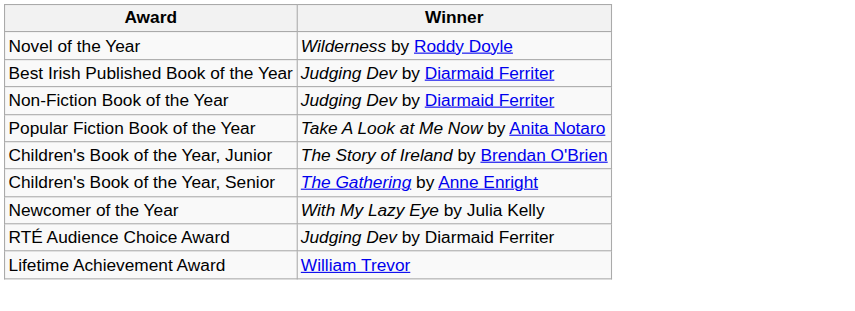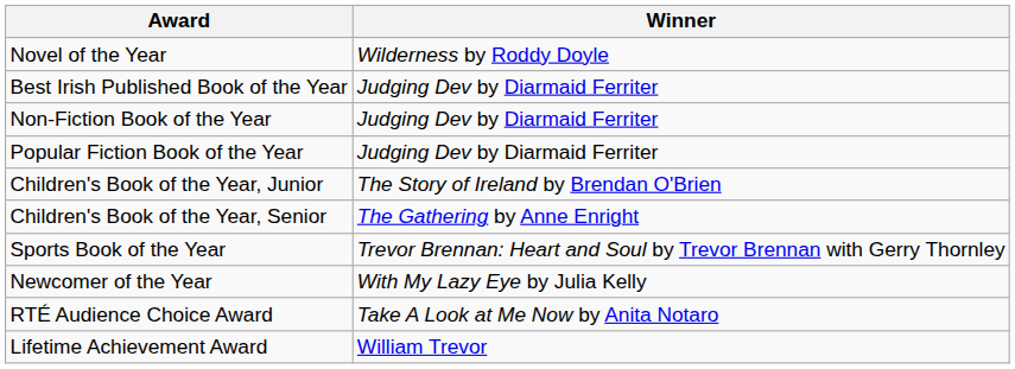 <table class="wikitable">
 <tr>
 <th>Award</th>
 <th>Winner</th>
 </tr>
 <tr>
 <td>Novel of the Year</td>
 <td><em>Wilderness</em> by <a href='#'>Roddy Doyle</a></td>
 </tr>
 <tr>
 <td>Best Irish Published Book of the Year</td>
 <td><em>Judging Dev</em> by <a href='#'>Diarmaid Ferriter</a></td>
 </tr>
 <tr>
 <td>Non-Fiction Book of the Year</td>
 <td><em>Judging Dev</em> by <a href='#'>Diarmaid Ferriter</a></td>
 </tr>
 <tr>
 <td>Popular Fiction Book of the Year</td>
-<td><em>Take A Look at Me Now</em> by <a href='#'>Anita Notaro</a></td>
+<td><em>Judging Dev</em> by Diarmaid Ferriter</td>
 </tr>
 <tr>
 <td>Children's Book of the Year, Junior</td>
 <td><em>The Story of Ireland</em> by <a href='#'>Brendan O'Brien</a></td>
 </tr>
 <tr>
 <td>Children's Book of the Year, Senior</td>
 <td><em><a href='#'>The Gathering</a></em> by <a href='#'>Anne Enright</a></td>
 </tr>
 <tr>
+<td>Sports Book of the Year</td>
+<td><em>Trevor Brennan: Heart and Soul</em> by <a href='#'>Trevor Brennan</a> with Gerry Thornley</td>
+</tr>
+<tr>
 <td>Newcomer of the Year</td>
 <td><em>With My Lazy Eye</em> by Julia Kelly</td>
 </tr>
 <tr>
 <td>RTÉ Audience Choice Award</td>
-<td><em>Judging Dev</em> by Diarmaid Ferriter</td>
+<td><em>Take A Look at Me Now</em> by <a href='#'>Anita Notaro</a></td>
 </tr>
 <tr>
 <td>Lifetime Achievement Award</td>
 <td><a href='#'>William Trevor</a></td>
 </tr>
 </table>
